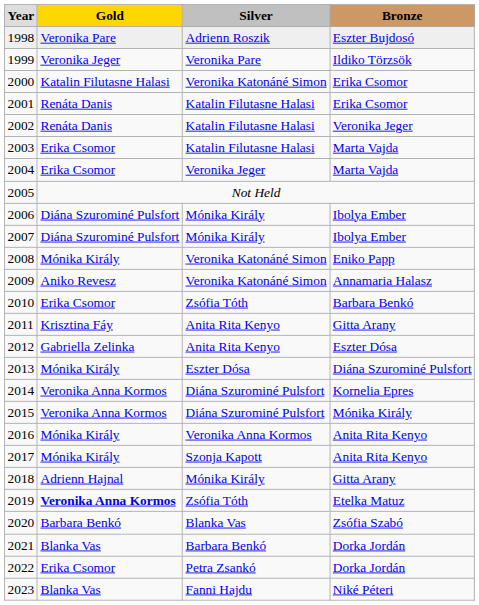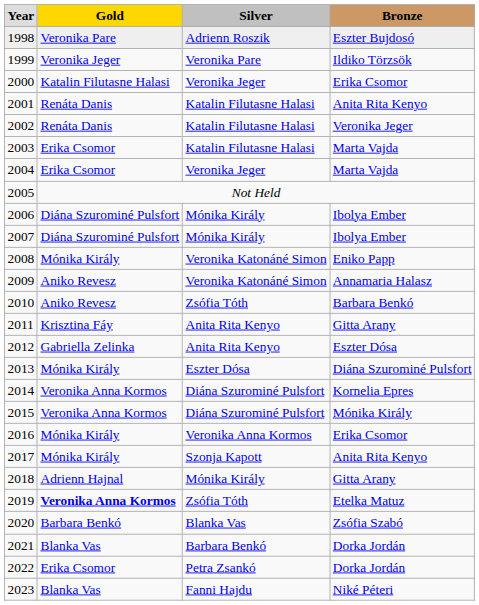 <table class="wikitable sortable" style="font-size:95%">
 <tr style="text-align:center; background:#e4e4e4; font-weight:bold;">
 <td style="background:#ddd; ">Year</td>
 <td style="background:gold; ">Gold</td>
 <td style="background:silver; ">Silver</td>
 <td style="background:#c96; ">Bronze</td>
 </tr>
 <tr style="background:#efefef;">
 <td>1998</td>
 <td><a href='#'>Veronika Pare</a></td>
 <td><a href='#'>Adrienn Roszik</a></td>
 <td><a href='#'>Eszter Bujdosó</a></td>
 </tr>
 <tr>
 <td>1999</td>
 <td><a href='#'>Veronika Jeger</a></td>
 <td><a href='#'>Veronika Pare</a></td>
 <td><a href='#'>Ildiko Törzsök</a></td>
 </tr>
 <tr>
 <td>2000</td>
 <td><a href='#'>Katalin Filutasne Halasi</a></td>
-<td><a href='#'>Veronika Katonáné Simon</a></td>
+<td><a href='#'>Veronika Jeger</a></td>
 <td><a href='#'>Erika Csomor</a></td>
 </tr>
 <tr>
 <td>2001</td>
 <td><a href='#'>Renáta Danis</a></td>
 <td><a href='#'>Katalin Filutasne Halasi</a></td>
-<td><a href='#'>Erika Csomor</a></td>
+<td><a href='#'>Anita Rita Kenyo</a></td>
 </tr>
 <tr>
 <td>2002</td>
 <td><a href='#'>Renáta Danis</a></td>
 <td><a href='#'>Katalin Filutasne Halasi</a></td>
 <td><a href='#'>Veronika Jeger</a></td>
 </tr>
 <tr>
 <td>2003</td>
 <td><a href='#'>Erika Csomor</a></td>
 <td><a href='#'>Katalin Filutasne Halasi</a></td>
 <td><a href='#'>Marta Vajda</a></td>
 </tr>
 <tr>
 <td>2004</td>
 <td><a href='#'>Erika Csomor</a></td>
 <td><a href='#'>Veronika Jeger</a></td>
 <td><a href='#'>Marta Vajda</a></td>
 </tr>
 <tr>
 <td>2005</td>
 <td colspan="3" style="text-align:center;"><em>Not Held</em></td>
 </tr>
 <tr>
 <td>2006</td>
 <td><a href='#'>Diána Szurominé Pulsfort</a></td>
 <td><a href='#'>Mónika Király</a></td>
 <td><a href='#'>Ibolya Ember</a></td>
 </tr>
 <tr>
 <td>2007</td>
 <td><a href='#'>Diána Szurominé Pulsfort</a></td>
 <td><a href='#'>Mónika Király</a></td>
 <td><a href='#'>Ibolya Ember</a></td>
 </tr>
 <tr>
 <td>2008</td>
 <td><a href='#'>Mónika Király</a></td>
 <td><a href='#'>Veronika Katonáné Simon</a></td>
 <td><a href='#'>Eniko Papp</a></td>
 </tr>
 <tr>
 <td>2009</td>
 <td><a href='#'>Aniko Revesz</a></td>
 <td><a href='#'>Veronika Katonáné Simon</a></td>
 <td><a href='#'>Annamaria Halasz</a></td>
 </tr>
 <tr>
 <td>2010</td>
-<td><a href='#'>Erika Csomor</a></td>
+<td><a href='#'>Aniko Revesz</a></td>
 <td><a href='#'>Zsófia Tóth</a></td>
 <td><a href='#'>Barbara Benkó</a></td>
 </tr>
 <tr>
 <td>2011</td>
 <td><a href='#'>Krisztina Fáy</a></td>
 <td><a href='#'>Anita Rita Kenyo</a></td>
 <td><a href='#'>Gitta Arany</a></td>
 </tr>
 <tr>
 <td>2012</td>
 <td><a href='#'>Gabriella Zelinka</a></td>
 <td><a href='#'>Anita Rita Kenyo</a></td>
 <td><a href='#'>Eszter Dósa</a></td>
 </tr>
 <tr>
 <td>2013</td>
 <td><a href='#'>Mónika Király</a></td>
 <td><a href='#'>Eszter Dósa</a></td>
 <td><a href='#'>Diána Szurominé Pulsfort</a></td>
 </tr>
 <tr>
 <td>2014</td>
 <td><a href='#'>Veronika Anna Kormos</a></td>
 <td><a href='#'>Diána Szurominé Pulsfort</a></td>
 <td><a href='#'>Kornelia Epres</a></td>
 </tr>
 <tr>
 <td>2015</td>
 <td><a href='#'>Veronika Anna Kormos</a></td>
 <td><a href='#'>Diána Szurominé Pulsfort</a></td>
 <td><a href='#'>Mónika Király</a></td>
 </tr>
 <tr>
 <td>2016</td>
 <td><a href='#'>Mónika Király</a></td>
 <td><a href='#'>Veronika Anna Kormos</a></td>
-<td><a href='#'>Anita Rita Kenyo</a></td>
+<td><a href='#'>Erika Csomor</a></td>
 </tr>
 <tr>
 <td>2017</td>
 <td><a href='#'>Mónika Király</a></td>
 <td><a href='#'>Szonja Kapott</a></td>
 <td><a href='#'>Anita Rita Kenyo</a></td>
 </tr>
 <tr>
 <td>2018</td>
 <td><a href='#'>Adrienn Hajnal</a></td>
 <td><a href='#'>Mónika Király</a></td>
 <td><a href='#'>Gitta Arany</a></td>
 </tr>
 <tr>
 <td>2019</td>
 <td><strong><a href='#'>Veronika Anna Kormos</a></strong></td>
 <td><a href='#'>Zsófia Tóth</a></td>
 <td><a href='#'>Etelka Matuz</a></td>
 </tr>
 <tr>
 <td>2020</td>
 <td><a href='#'>Barbara Benkó</a></td>
 <td><a href='#'>Blanka Vas</a></td>
 <td><a href='#'>Zsófia Szabó</a></td>
 </tr>
 <tr>
 <td>2021</td>
 <td><a href='#'>Blanka Vas</a></td>
 <td><a href='#'>Barbara Benkó</a></td>
 <td><a href='#'>Dorka Jordán</a></td>
 </tr>
 <tr>
 <td>2022</td>
 <td><a href='#'>Erika Csomor</a></td>
 <td><a href='#'>Petra Zsankó</a></td>
 <td><a href='#'>Dorka Jordán</a></td>
 </tr>
 <tr>
 <td>2023</td>
 <td><a href='#'>Blanka Vas</a></td>
 <td><a href='#'>Fanni Hajdu</a></td>
 <td><a href='#'>Niké Péteri</a></td>
 </tr>
 </table>
